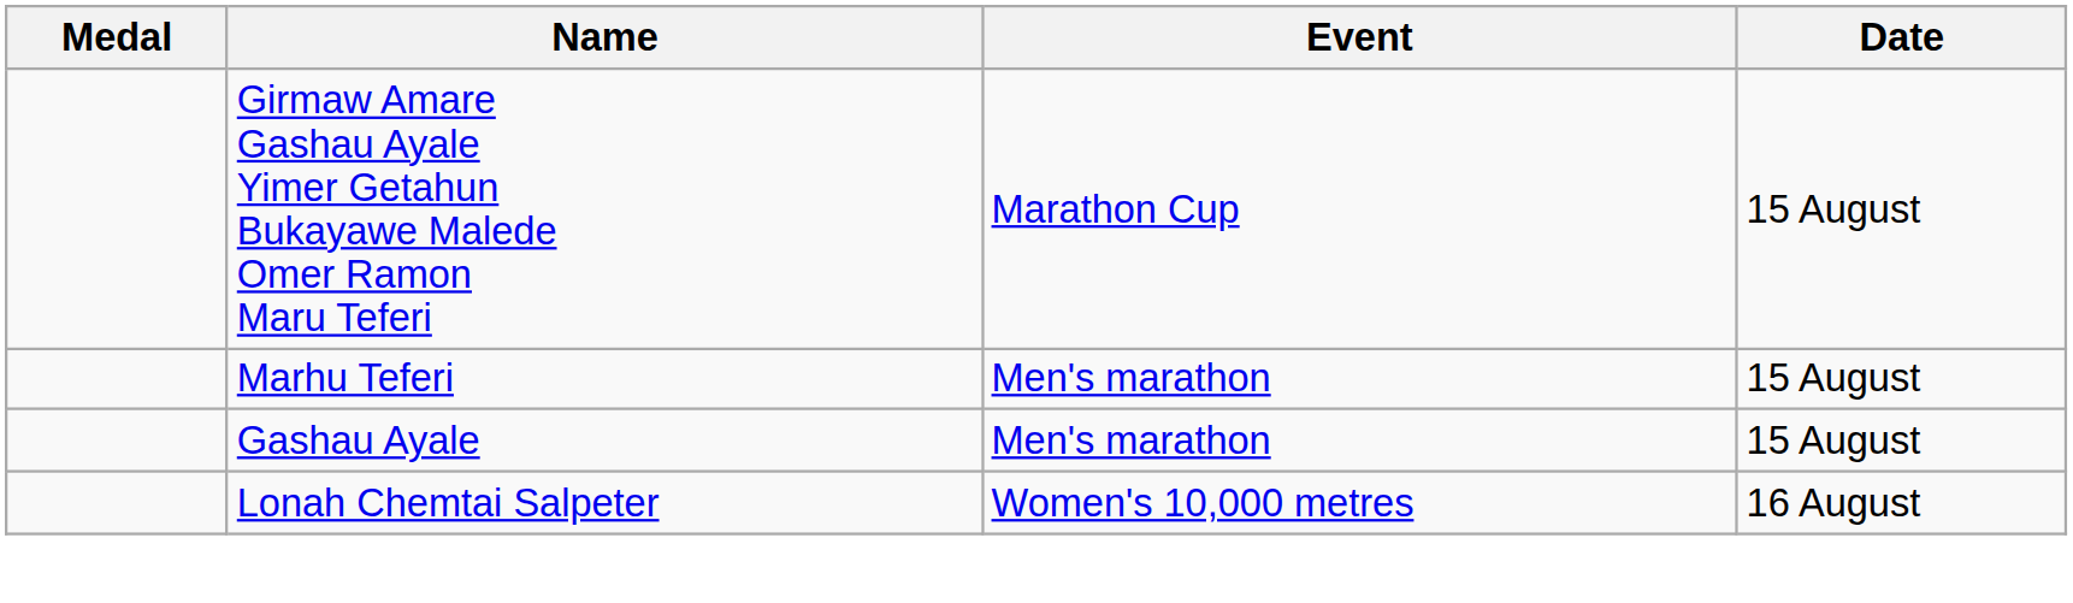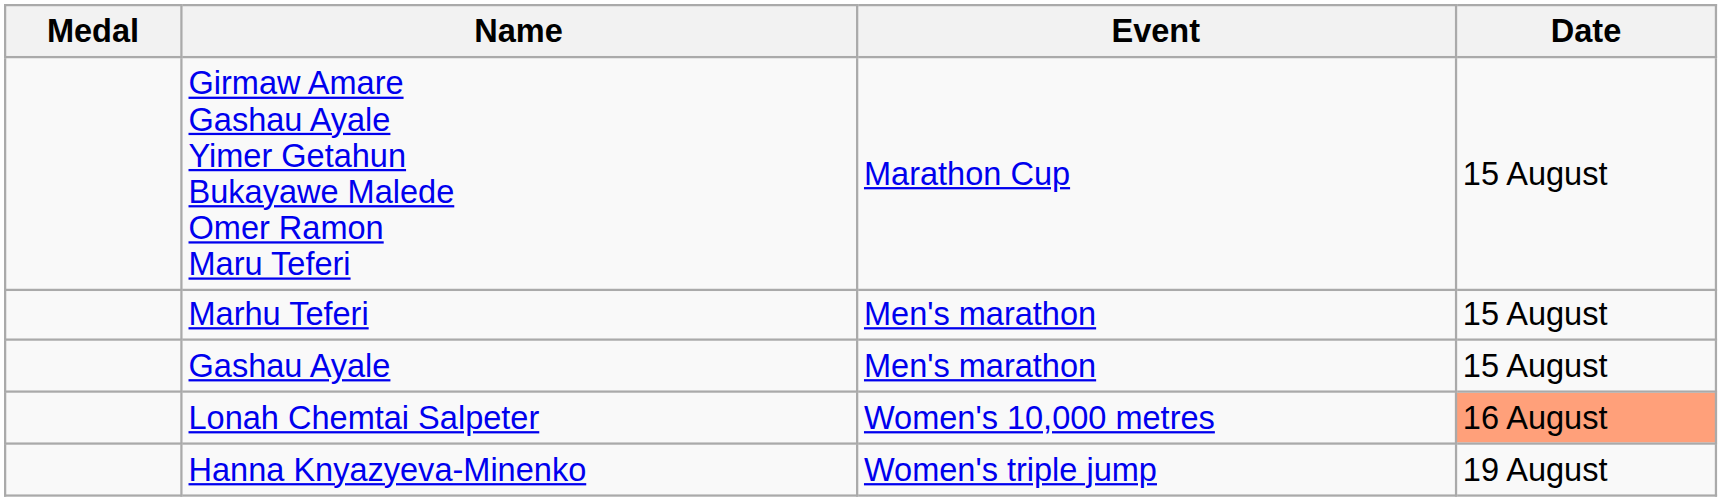 <table class="wikitable" style="font-size:90%" width=60%>
 <tr>
 <th>Medal</th>
 <th>Name</th>
 <th>Event</th>
 <th>Date</th>
 </tr>
 <tr>
 <td></td>
 <td><a href='#'>Girmaw Amare</a><br><a href='#'>Gashau Ayale</a><br><a href='#'>Yimer Getahun</a><br><a href='#'>Bukayawe Malede</a><br><a href='#'>Omer Ramon</a><br><a href='#'>Maru Teferi</a></td>
 <td><a href='#'>Marathon Cup</a></td>
 <td>15 August</td>
 </tr>
 <tr>
 <td></td>
 <td><a href='#'>Marhu Teferi</a></td>
 <td><a href='#'>Men's marathon</a></td>
 <td>15 August</td>
 </tr>
 <tr>
 <td></td>
 <td><a href='#'>Gashau Ayale </a></td>
 <td><a href='#'>Men's marathon</a></td>
 <td>15 August</td>
 </tr>
 <tr>
 <td></td>
 <td><a href='#'>Lonah Chemtai Salpeter</a></td>
 <td><a href='#'>Women's 10,000 metres</a></td>
-<td>16 August</td>
+<td style="background: lightsalmon;">16 August</td>
+</tr>
+<tr>
+<td></td>
+<td><a href='#'>Hanna Knyazyeva-Minenko</a></td>
+<td><a href='#'>Women's triple jump</a></td>
+<td>19 August</td>
 </tr>
 </table>
